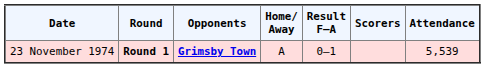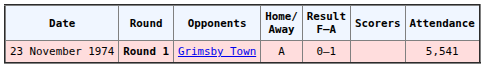 <table border="2" cellpadding="4" style="border-collapse:collapse; text-align:center; font-size:smaller;">
 <tr style="background:#f0f6ff;">
 <th><strong>Date</strong></th>
 <th><strong>Round</strong></th>
 <th><strong>Opponents</strong></th>
 <th><strong>Home/<br>Away</strong></th>
 <th><strong>Result<br>F–A</strong></th>
 <th><strong>Scorers</strong></th>
 <th><strong>Attendance</strong></th>
 </tr>
 <tr bgcolor="#ffdddd">
 <td>23 November 1974</td>
 <td><strong>Round 1</strong></td>
-<td><strong><a href='#'>Grimsby Town</a></strong></td>
+<td><a href='#'>Grimsby Town</a></td>
 <td>A</td>
 <td>0–1</td>
 <td></td>
-<td>5,539</td>
+<td>5,541</td>
 </tr>
 </table>
